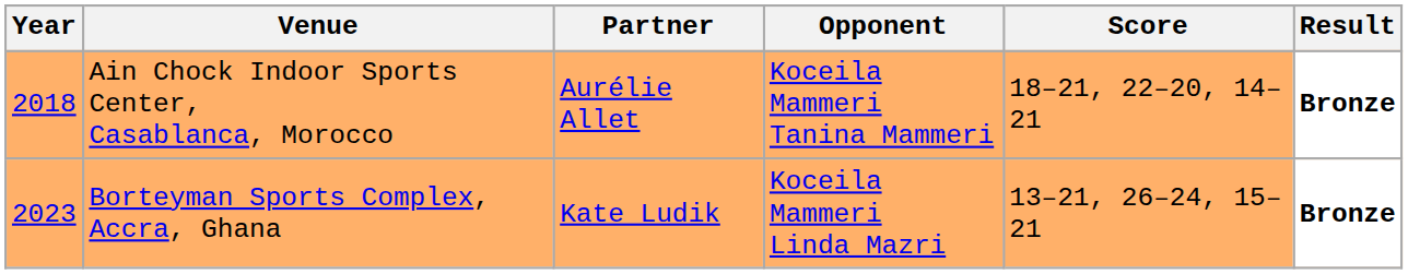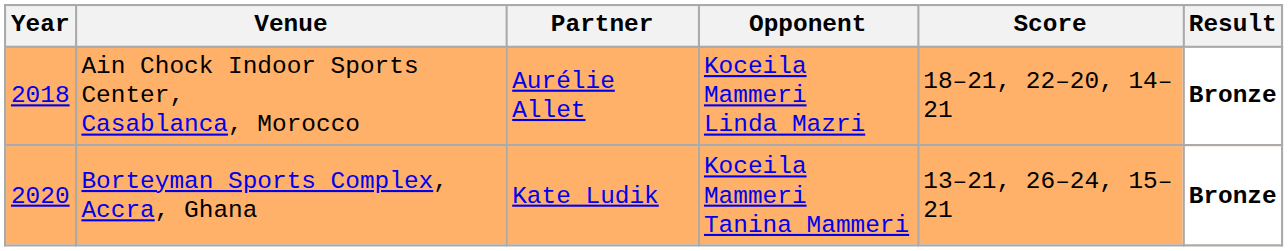 <table class="sortable wikitable" style="font-size: 90%;">
 <tr>
 <th>Year</th>
 <th>Venue</th>
 <th>Partner</th>
 <th>Opponent</th>
 <th>Score</th>
 <th>Result</th>
 </tr>
 <tr style="background:#FFB069">
 <td align="center"><a href='#'>2018</a></td>
 <td align="left">Ain Chock Indoor Sports Center,<br><a href='#'>Casablanca</a>, Morocco</td>
 <td align="left"> <a href='#'>Aurélie Allet</a></td>
-<td align="left"> <a href='#'>Koceila Mammeri</a><br> <a href='#'>Tanina Mammeri</a></td>
+<td align="left"> <a href='#'>Koceila Mammeri</a> <br>  <a href='#'>Linda Mazri</a></td>
 <td align="left">18–21, 22–20, 14–21</td>
 <td style="text-align:left; background:white"> <strong>Bronze</strong></td>
 </tr>
 <tr style="background:#FFB069">
-<td align="center"><a href='#'>2023</a></td>
+<td align="center"><a href='#'>2020</a></td>
 <td align="left"><a href='#'>Borteyman Sports Complex</a>,<br><a href='#'>Accra</a>, Ghana</td>
 <td align="left"> <a href='#'>Kate Ludik</a></td>
-<td align="left"> <a href='#'>Koceila Mammeri</a> <br>  <a href='#'>Linda Mazri</a></td>
+<td align="left"> <a href='#'>Koceila Mammeri</a><br> <a href='#'>Tanina Mammeri</a></td>
 <td align="left">13–21, 26–24, 15–21</td>
 <td style="text-align:left; background:white"> <strong>Bronze</strong></td>
 </tr>
 </table>
